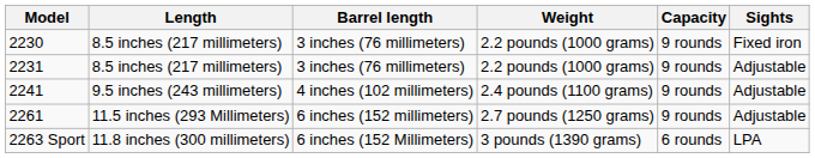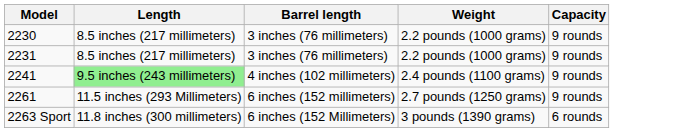 <table class="wikitable">
 <tr>
 <th>Model</th>
 <th>Length</th>
 <th>Barrel length</th>
 <th>Weight</th>
 <th>Capacity</th>
-<th>Sights</th>
 </tr>
 <tr>
 <td>2230</td>
 <td>8.5 inches (217 millimeters)</td>
 <td>3 inches (76 millimeters)</td>
 <td>2.2 pounds (1000 grams)</td>
 <td>9 rounds</td>
-<td>Fixed iron</td>
 </tr>
 <tr>
 <td>2231</td>
 <td>8.5 inches (217 millimeters)</td>
 <td>3 inches (76 millimeters)</td>
 <td>2.2 pounds (1000 grams)</td>
 <td>9 rounds</td>
-<td>Adjustable</td>
 </tr>
 <tr>
 <td>2241</td>
-<td>9.5 inches (243 millimeters)</td>
+<td style="background: lightgreen;">9.5 inches (243 millimeters)</td>
 <td>4 inches (102 millimeters)</td>
 <td>2.4 pounds (1100 grams)</td>
 <td>9 rounds</td>
-<td>Adjustable</td>
 </tr>
 <tr>
 <td>2261</td>
 <td>11.5 inches (293 Millimeters)</td>
 <td>6 inches (152 millimeters)</td>
 <td>2.7 pounds (1250 grams)</td>
 <td>9 rounds</td>
-<td>Adjustable</td>
 </tr>
 <tr>
 <td>2263 Sport</td>
 <td>11.8 inches (300 millimeters)</td>
 <td>6 inches (152 Millimeters)</td>
 <td>3 pounds (1390 grams)</td>
 <td>6 rounds</td>
-<td>LPA</td>
 </tr>
 </table>
